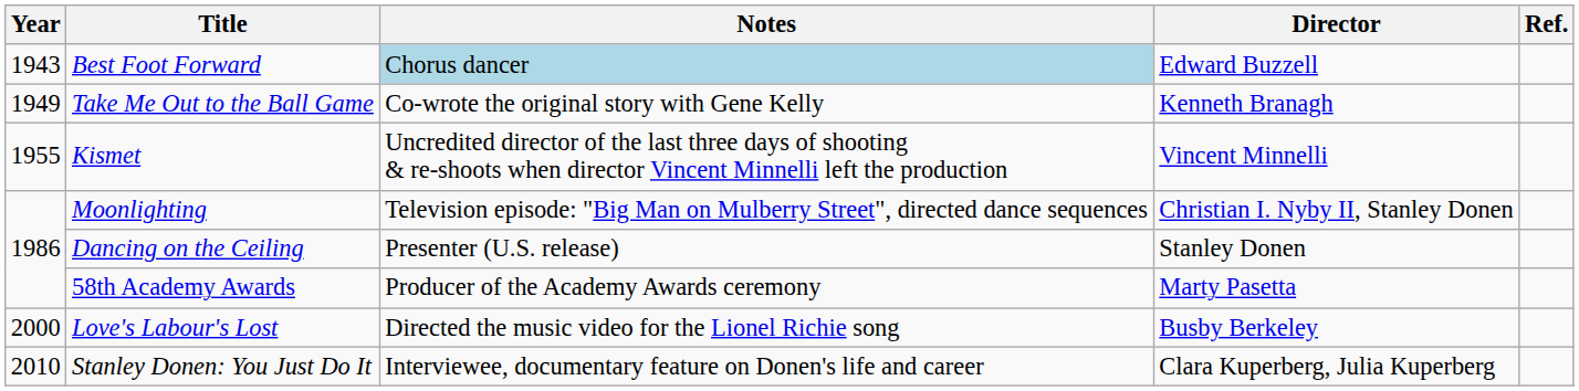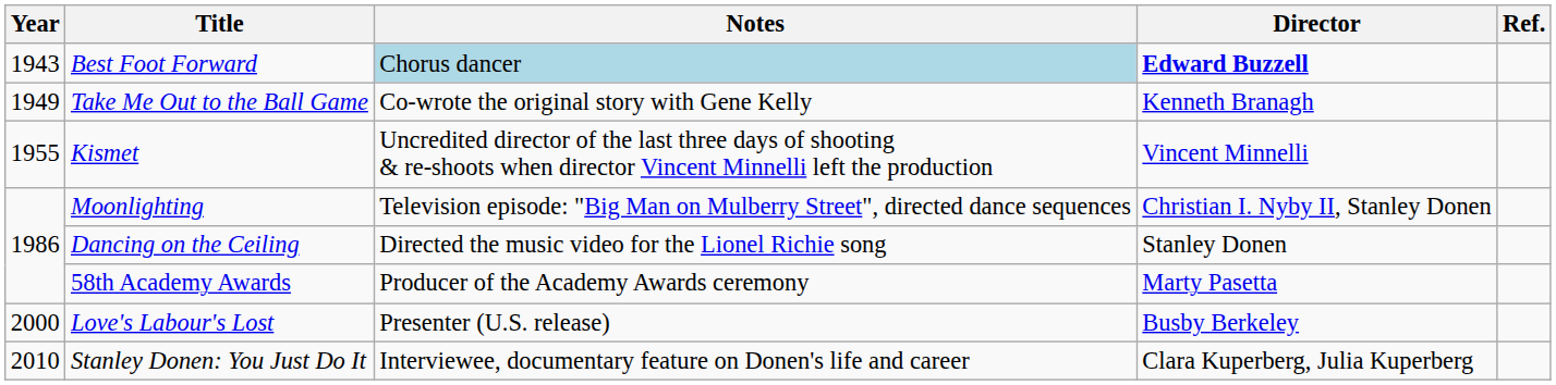 <table class="wikitable">
 <tr>
 <th>Year</th>
 <th>Title</th>
 <th>Notes</th>
 <th>Director</th>
 <th scope="col" class="unsortable">Ref.</th>
 </tr>
 <tr>
 <td>1943</td>
 <td><em><a href='#'>Best Foot Forward</a></em></td>
 <td style="background: lightblue;">Chorus dancer</td>
-<td><a href='#'>Edward Buzzell</a></td>
+<td><strong><a href='#'>Edward Buzzell</a></strong></td>
 <td></td>
 </tr>
 <tr>
 <td>1949</td>
 <td><em><a href='#'>Take Me Out to the Ball Game</a></em></td>
 <td>Co-wrote the original story with Gene Kelly</td>
 <td><a href='#'>Kenneth Branagh</a></td>
 <td></td>
 </tr>
 <tr>
 <td>1955</td>
 <td><em><a href='#'>Kismet</a></em></td>
 <td>Uncredited director of the last three days of shooting <br> & re-shoots when director <a href='#'>Vincent Minnelli</a> left the production</td>
 <td><a href='#'>Vincent Minnelli</a></td>
 <td></td>
 </tr>
 <tr>
 <td rowspan="3">1986</td>
 <td><em><a href='#'>Moonlighting</a></em></td>
 <td>Television episode: "<a href='#'>Big Man on Mulberry Street</a>", directed dance sequences</td>
 <td><a href='#'>Christian I. Nyby II</a>, Stanley Donen</td>
 <td></td>
 </tr>
 <tr>
 <td><em><a href='#'>Dancing on the Ceiling</a></em></td>
-<td>Presenter (U.S. release)</td>
+<td>Directed the music video for the <a href='#'>Lionel Richie</a> song</td>
 <td>Stanley Donen</td>
 <td></td>
 </tr>
 <tr>
 <td><a href='#'>58th Academy Awards</a></td>
 <td>Producer of the Academy Awards ceremony</td>
 <td><a href='#'>Marty Pasetta</a></td>
 <td></td>
 </tr>
 <tr>
 <td>2000</td>
 <td><em><a href='#'>Love's Labour's Lost</a></em></td>
-<td>Directed the music video for the <a href='#'>Lionel Richie</a> song</td>
+<td>Presenter (U.S. release)</td>
 <td><a href='#'>Busby Berkeley</a></td>
 <td></td>
 </tr>
 <tr>
 <td>2010</td>
 <td><em>Stanley Donen: You Just Do It</em></td>
 <td>Interviewee, documentary feature on Donen's life and career</td>
 <td>Clara Kuperberg, Julia Kuperberg</td>
 <td></td>
 </tr>
 </table>
